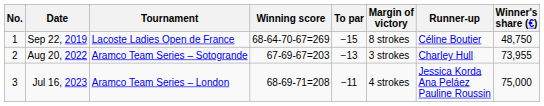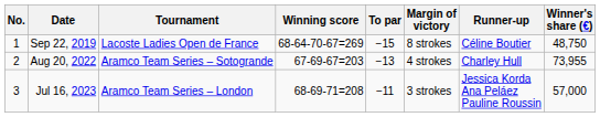 <table class="wikitable" style="font-size:95%;">
 <tr>
 <th>No.</th>
 <th>Date</th>
 <th>Tournament</th>
 <th>Winning score</th>
 <th>To par</th>
 <th>Margin of<br>victory</th>
 <th>Runner-up</th>
 <th>Winner's<br>share (<a href='#'>€</a>)</th>
 </tr>
 <tr>
 <td align=center>1</td>
 <td align=right>Sep 22, <a href='#'>2019</a></td>
 <td><a href='#'>Lacoste Ladies Open de France</a></td>
 <td align=right>68-64-70-67=269</td>
 <td align=center>−15</td>
 <td>8 strokes</td>
 <td> <a href='#'>Céline Boutier</a></td>
 <td align=center>48,750</td>
 </tr>
 <tr>
 <td align=center>2</td>
 <td align=right>Aug 20, <a href='#'>2022</a></td>
 <td><a href='#'>Aramco Team Series – Sotogrande</a></td>
 <td align=right>67-69-67=203</td>
 <td align=center>−13</td>
-<td>3 strokes</td>
+<td>4 strokes</td>
 <td> <a href='#'>Charley Hull</a></td>
 <td align=center>73,955</td>
 </tr>
 <tr>
 <td align=center>3</td>
 <td align=right>Jul 16, <a href='#'>2023</a></td>
 <td><a href='#'>Aramco Team Series – London</a></td>
 <td align=right>68-69-71=208</td>
 <td align=center>−11</td>
-<td>4 strokes</td>
+<td>3 strokes</td>
 <td> <a href='#'>Jessica Korda</a><br> <a href='#'>Ana Peláez</a><br> <a href='#'>Pauline Roussin</a></td>
-<td align=center>75,000</td>
+<td align=center>57,000</td>
 </tr>
 </table>
